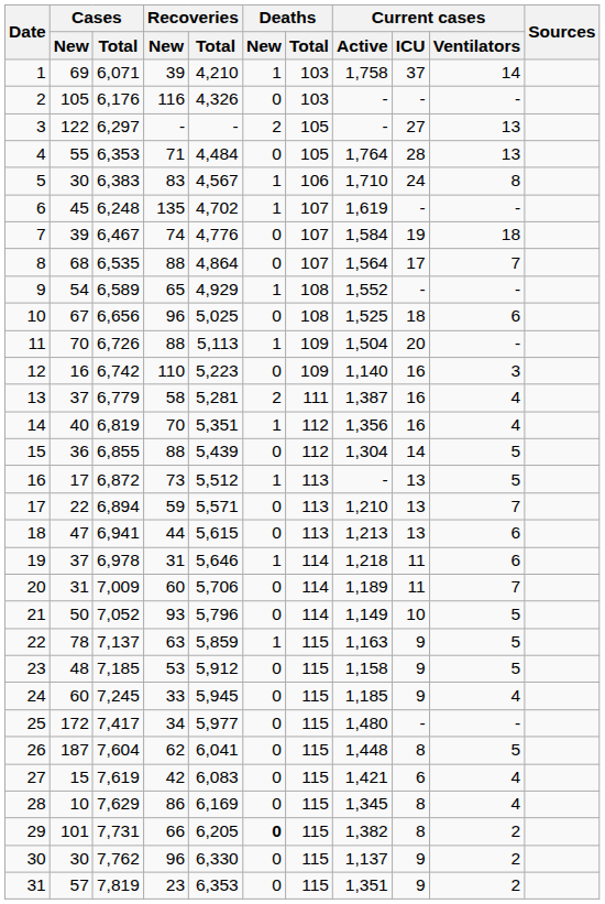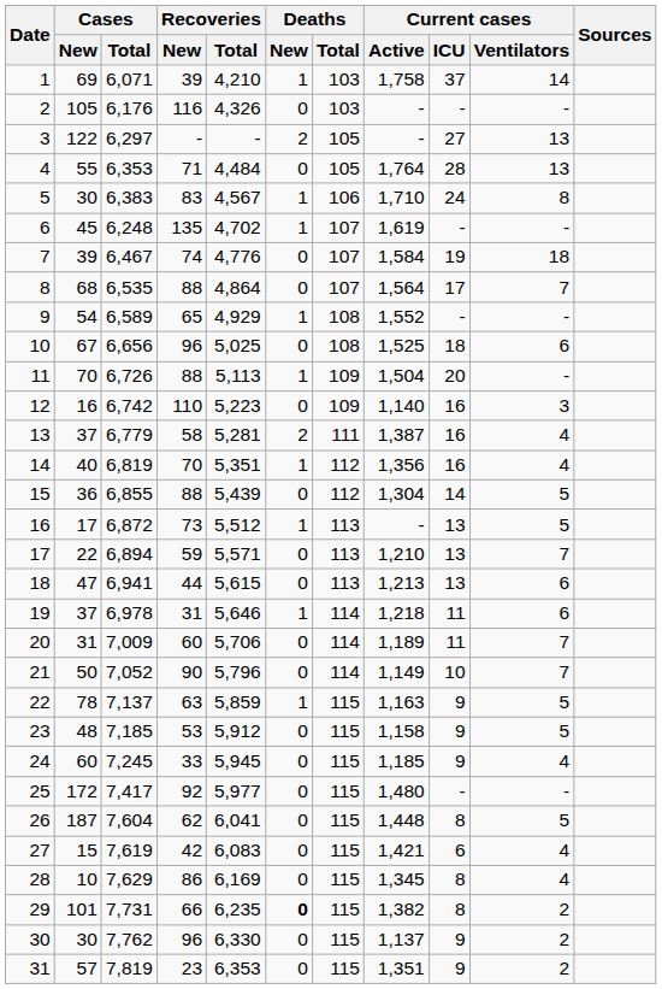 <table class="wikitable sortable mw-collapsible mw-collapsed sticky-header-multi sort-under" style="text-align:right;">
 <tr>
 <th rowspan=2>Date</th>
 <th colspan=2>Cases</th>
 <th colspan=2>Recoveries</th>
 <th colspan=2>Deaths</th>
 <th colspan=3>Current cases</th>
 <th rowspan=2 class="unsortable">Sources</th>
 </tr>
 <tr>
 <th>New</th>
 <th>Total</th>
 <th>New</th>
 <th>Total</th>
 <th>New</th>
 <th>Total</th>
 <th>Active</th>
 <th>ICU</th>
 <th>Ventilators</th>
 </tr>
 <tr>
 <td>1</td>
 <td>69</td>
 <td>6,071</td>
 <td>39</td>
 <td>4,210</td>
 <td>1</td>
 <td>103</td>
 <td>1,758</td>
 <td>37</td>
 <td>14</td>
 <td></td>
 </tr>
 <tr>
 <td>2</td>
 <td>105</td>
 <td>6,176</td>
 <td>116</td>
 <td>4,326</td>
 <td>0</td>
 <td>103</td>
 <td>-</td>
 <td>-</td>
 <td>-</td>
 <td></td>
 </tr>
 <tr>
 <td>3</td>
 <td>122</td>
 <td>6,297</td>
 <td>-</td>
 <td>-</td>
 <td>2</td>
 <td>105</td>
 <td>-</td>
 <td>27</td>
 <td>13</td>
 <td></td>
 </tr>
 <tr>
 <td>4</td>
 <td>55</td>
 <td>6,353</td>
 <td>71</td>
 <td>4,484</td>
 <td>0</td>
 <td>105</td>
 <td>1,764</td>
 <td>28</td>
 <td>13</td>
 <td></td>
 </tr>
 <tr>
 <td>5</td>
 <td>30</td>
 <td>6,383</td>
 <td>83</td>
 <td>4,567</td>
 <td>1</td>
 <td>106</td>
 <td>1,710</td>
 <td>24</td>
 <td>8</td>
 <td></td>
 </tr>
 <tr>
 <td>6</td>
 <td>45</td>
 <td>6,248</td>
 <td>135</td>
 <td>4,702</td>
 <td>1</td>
 <td>107</td>
 <td>1,619</td>
 <td>-</td>
 <td>-</td>
 <td></td>
 </tr>
 <tr>
 <td>7</td>
 <td>39</td>
 <td>6,467</td>
 <td>74</td>
 <td>4,776</td>
 <td>0</td>
 <td>107</td>
 <td>1,584</td>
 <td>19</td>
 <td>18</td>
 <td></td>
 </tr>
 <tr>
 <td>8</td>
 <td>68</td>
 <td>6,535</td>
 <td>88</td>
 <td>4,864</td>
 <td>0</td>
 <td>107</td>
 <td>1,564</td>
 <td>17</td>
 <td>7</td>
 <td></td>
 </tr>
 <tr>
 <td>9</td>
 <td>54</td>
 <td>6,589</td>
 <td>65</td>
 <td>4,929</td>
 <td>1</td>
 <td>108</td>
 <td>1,552</td>
 <td>-</td>
 <td>-</td>
 <td></td>
 </tr>
 <tr>
 <td>10</td>
 <td>67</td>
 <td>6,656</td>
 <td>96</td>
 <td>5,025</td>
 <td>0</td>
 <td>108</td>
 <td>1,525</td>
 <td>18</td>
 <td>6</td>
 <td></td>
 </tr>
 <tr>
 <td>11</td>
 <td>70</td>
 <td>6,726</td>
 <td>88</td>
 <td>5,113</td>
 <td>1</td>
 <td>109</td>
 <td>1,504</td>
 <td>20</td>
 <td>-</td>
 <td></td>
 </tr>
 <tr>
 <td>12</td>
 <td>16</td>
 <td>6,742</td>
 <td>110</td>
 <td>5,223</td>
 <td>0</td>
 <td>109</td>
 <td>1,140</td>
 <td>16</td>
 <td>3</td>
 <td></td>
 </tr>
 <tr>
 <td>13</td>
 <td>37</td>
 <td>6,779</td>
 <td>58</td>
 <td>5,281</td>
 <td>2</td>
 <td>111</td>
 <td>1,387</td>
 <td>16</td>
 <td>4</td>
 <td></td>
 </tr>
 <tr>
 <td>14</td>
 <td>40</td>
 <td>6,819</td>
 <td>70</td>
 <td>5,351</td>
 <td>1</td>
 <td>112</td>
 <td>1,356</td>
 <td>16</td>
 <td>4</td>
 <td></td>
 </tr>
 <tr>
 <td>15</td>
 <td>36</td>
 <td>6,855</td>
 <td>88</td>
 <td>5,439</td>
 <td>0</td>
 <td>112</td>
 <td>1,304</td>
 <td>14</td>
 <td>5</td>
 <td></td>
 </tr>
 <tr>
 <td>16</td>
 <td>17</td>
 <td>6,872</td>
 <td>73</td>
 <td>5,512</td>
 <td>1</td>
 <td>113</td>
 <td>-</td>
 <td>13</td>
 <td>5</td>
 <td></td>
 </tr>
 <tr>
 <td>17</td>
 <td>22</td>
 <td>6,894</td>
 <td>59</td>
 <td>5,571</td>
 <td>0</td>
 <td>113</td>
 <td>1,210</td>
 <td>13</td>
 <td>7</td>
 <td></td>
 </tr>
 <tr>
 <td>18</td>
 <td>47</td>
 <td>6,941</td>
 <td>44</td>
 <td>5,615</td>
 <td>0</td>
 <td>113</td>
 <td>1,213</td>
 <td>13</td>
 <td>6</td>
 <td></td>
 </tr>
 <tr>
 <td>19</td>
 <td>37</td>
 <td>6,978</td>
 <td>31</td>
 <td>5,646</td>
 <td>1</td>
 <td>114</td>
 <td>1,218</td>
 <td>11</td>
 <td>6</td>
 <td></td>
 </tr>
 <tr>
 <td>20</td>
 <td>31</td>
 <td>7,009</td>
 <td>60</td>
 <td>5,706</td>
 <td>0</td>
 <td>114</td>
 <td>1,189</td>
 <td>11</td>
 <td>7</td>
 <td></td>
 </tr>
 <tr>
 <td>21</td>
 <td>50</td>
 <td>7,052</td>
-<td>93</td>
+<td>90</td>
 <td>5,796</td>
 <td>0</td>
 <td>114</td>
 <td>1,149</td>
 <td>10</td>
-<td>5</td>
+<td>7</td>
 <td></td>
 </tr>
 <tr>
 <td>22</td>
 <td>78</td>
 <td>7,137</td>
 <td>63</td>
 <td>5,859</td>
 <td>1</td>
 <td>115</td>
 <td>1,163</td>
 <td>9</td>
 <td>5</td>
 <td></td>
 </tr>
 <tr>
 <td>23</td>
 <td>48</td>
 <td>7,185</td>
 <td>53</td>
 <td>5,912</td>
 <td>0</td>
 <td>115</td>
 <td>1,158</td>
 <td>9</td>
 <td>5</td>
 <td></td>
 </tr>
 <tr>
 <td>24</td>
 <td>60</td>
 <td>7,245</td>
 <td>33</td>
 <td>5,945</td>
 <td>0</td>
 <td>115</td>
 <td>1,185</td>
 <td>9</td>
 <td>4</td>
 <td></td>
 </tr>
 <tr>
 <td>25</td>
 <td>172</td>
 <td>7,417</td>
-<td>34</td>
+<td>92</td>
 <td>5,977</td>
 <td>0</td>
 <td>115</td>
 <td>1,480</td>
 <td>-</td>
 <td>-</td>
 <td></td>
 </tr>
 <tr>
 <td>26</td>
 <td>187</td>
 <td>7,604</td>
 <td>62</td>
 <td>6,041</td>
 <td>0</td>
 <td>115</td>
 <td>1,448</td>
 <td>8</td>
 <td>5</td>
 <td></td>
 </tr>
 <tr>
 <td>27</td>
 <td>15</td>
 <td>7,619</td>
 <td>42</td>
 <td>6,083</td>
 <td>0</td>
 <td>115</td>
 <td>1,421</td>
 <td>6</td>
 <td>4</td>
 <td></td>
 </tr>
 <tr>
 <td>28</td>
 <td>10</td>
 <td>7,629</td>
 <td>86</td>
 <td>6,169</td>
 <td>0</td>
 <td>115</td>
 <td>1,345</td>
 <td>8</td>
 <td>4</td>
 <td></td>
 </tr>
 <tr>
 <td>29</td>
 <td>101</td>
 <td>7,731</td>
 <td>66</td>
-<td>6,205</td>
+<td>6,235</td>
 <td><strong>0</strong></td>
 <td>115</td>
 <td>1,382</td>
 <td>8</td>
 <td>2</td>
 <td></td>
 </tr>
 <tr>
 <td>30</td>
 <td>30</td>
 <td>7,762</td>
 <td>96</td>
 <td>6,330</td>
 <td>0</td>
 <td>115</td>
 <td>1,137</td>
 <td>9</td>
 <td>2</td>
 <td></td>
 </tr>
 <tr>
 <td>31</td>
 <td>57</td>
 <td>7,819</td>
 <td>23</td>
 <td>6,353</td>
 <td>0</td>
 <td>115</td>
 <td>1,351</td>
 <td>9</td>
 <td>2</td>
 <td></td>
 </tr>
 </table>
